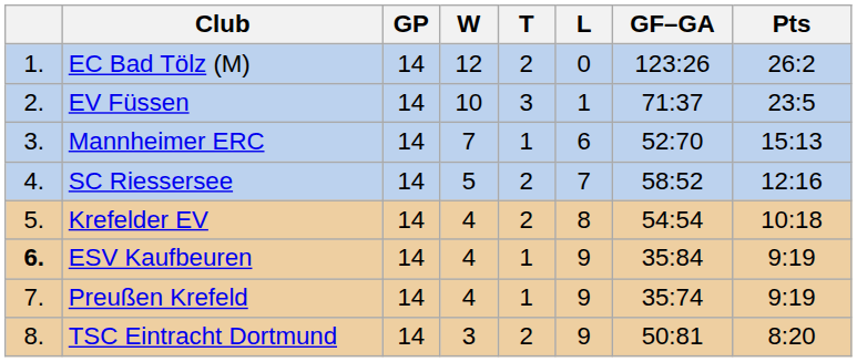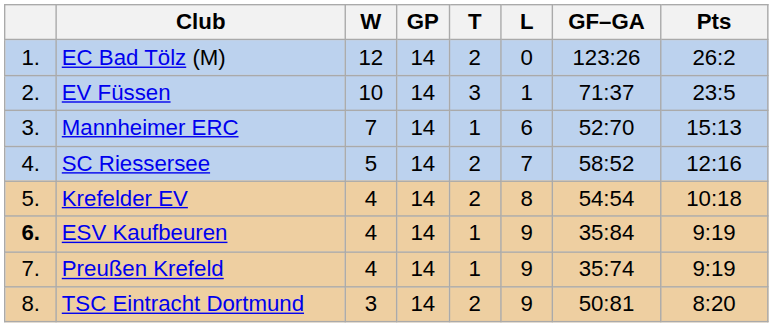 <table class="wikitable">
 <tr>
 <th width="30"></th>
 <th width="200">Club</th>
+<th width="30">W</th>
 <th width="30">GP</th>
-<th width="30">W</th>
 <th width="30">T</th>
 <th width="30">L</th>
 <th width="70">GF–GA</th>
 <th width="70">Pts</th>
 </tr>
 <tr bgcolor="#BCD2EE" align="center">
 <td>1.</td>
 <td align="left"><a href='#'>EC Bad Tölz</a> (M)</td>
+<td>12</td>
 <td>14</td>
-<td>12</td>
 <td>2</td>
 <td>0</td>
 <td>123:26</td>
 <td>26:2</td>
 </tr>
 <tr bgcolor=#BCD2EE align="center">
 <td>2.</td>
 <td align="left"><a href='#'>EV Füssen</a></td>
+<td>10</td>
 <td>14</td>
-<td>10</td>
 <td>3</td>
 <td>1</td>
 <td>71:37</td>
 <td>23:5</td>
 </tr>
 <tr bgcolor=#BCD2EE align="center">
 <td>3.</td>
 <td align="left"><a href='#'>Mannheimer ERC</a></td>
+<td>7</td>
 <td>14</td>
-<td>7</td>
 <td>1</td>
 <td>6</td>
 <td>52:70</td>
 <td>15:13</td>
 </tr>
 <tr bgcolor=#BCD2EE align="center">
 <td>4.</td>
 <td align="left"><a href='#'>SC Riessersee</a></td>
+<td>5</td>
 <td>14</td>
-<td>5</td>
 <td>2</td>
 <td>7</td>
 <td>58:52</td>
 <td>12:16</td>
 </tr>
 <tr bgcolor=#EECFA1 align="center">
 <td>5.</td>
 <td align="left"><a href='#'>Krefelder EV</a></td>
+<td>4</td>
 <td>14</td>
-<td>4</td>
 <td>2</td>
 <td>8</td>
 <td>54:54</td>
 <td>10:18</td>
 </tr>
 <tr bgcolor=#EECFA1 align="center">
 <td><strong>6.</strong></td>
 <td align="left"><a href='#'>ESV Kaufbeuren</a></td>
+<td>4</td>
 <td>14</td>
-<td>4</td>
 <td>1</td>
 <td>9</td>
 <td>35:84</td>
 <td>9:19</td>
 </tr>
 <tr bgcolor=#EECFA1 align="center">
 <td>7.</td>
 <td align="left"><a href='#'>Preußen Krefeld</a></td>
+<td>4</td>
 <td>14</td>
-<td>4</td>
 <td>1</td>
 <td>9</td>
 <td>35:74</td>
 <td>9:19</td>
 </tr>
 <tr bgcolor=#EECFA1 align="center">
 <td>8.</td>
 <td align="left"><a href='#'>TSC Eintracht Dortmund</a></td>
+<td>3</td>
 <td>14</td>
-<td>3</td>
 <td>2</td>
 <td>9</td>
 <td>50:81</td>
 <td>8:20</td>
 </tr>
 </table>
